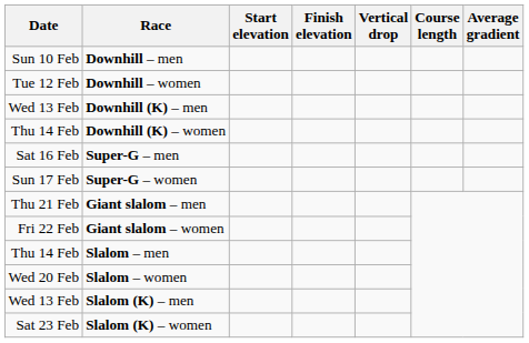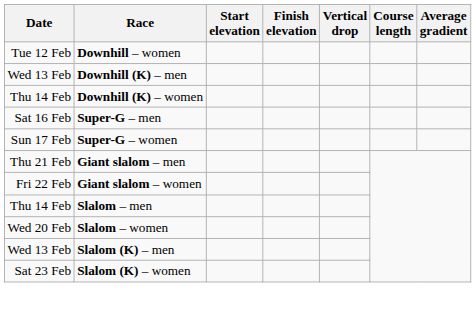 <table class="wikitable" style="text-align:right; font-size:95%;">
 <tr>
 <th>Date</th>
 <th>Race</th>
 <th>Start<br>elevation</th>
 <th>Finish<br>elevation</th>
 <th>Vertical<br>drop</th>
 <th>Course<br>length</th>
 <th>Average<br>gradient</th>
-</tr>
-<tr>
-<td>Sun 10 Feb</td>
-<td align=left><strong>Downhill</strong> – men</td>
-<td> </td>
-<td> </td>
-<td> </td>
-<td> </td>
-<td align=center></td>
 </tr>
 <tr>
 <td>Tue 12 Feb</td>
 <td align=left><strong>Downhill</strong> – women</td>
 <td></td>
 <td></td>
 <td></td>
 <td></td>
 <td align=center></td>
 </tr>
 <tr>
 <td>Wed 13 Feb</td>
 <td align=left><strong>Downhill (K)</strong> – men</td>
 <td></td>
 <td></td>
 <td></td>
 <td></td>
 <td align=center></td>
 </tr>
 <tr>
 <td>Thu 14 Feb</td>
 <td align=left><strong>Downhill (K)</strong> – women</td>
 <td></td>
 <td></td>
 <td></td>
 <td></td>
 <td align=center></td>
 </tr>
 <tr>
 <td>Sat 16 Feb</td>
 <td align=left><strong>Super-G</strong> – men</td>
 <td></td>
 <td></td>
 <td></td>
 <td></td>
 <td align=center></td>
 </tr>
 <tr>
 <td>Sun 17 Feb</td>
 <td align=left><strong>Super-G</strong> – women</td>
 <td></td>
 <td></td>
 <td></td>
 <td></td>
 <td align=center></td>
 </tr>
 <tr>
 <td>Thu 21 Feb</td>
 <td align=left><strong>Giant slalom</strong> – men</td>
 <td></td>
 <td></td>
 <td></td>
 <td rowspan=6 colspan=2></td>
 </tr>
 <tr>
 <td>Fri 22 Feb</td>
 <td align=left><strong>Giant slalom</strong> – women</td>
 <td></td>
 <td></td>
 <td></td>
 </tr>
 <tr>
 <td>Thu 14 Feb</td>
 <td align=left><strong>Slalom</strong> – men</td>
 <td></td>
 <td></td>
 <td>   </td>
 </tr>
 <tr>
 <td>Wed 20 Feb</td>
 <td align=left><strong>Slalom</strong> – women</td>
 <td></td>
 <td></td>
 <td>   </td>
 </tr>
 <tr>
 <td>Wed 13 Feb</td>
 <td align=left><strong>Slalom (K)</strong> – men</td>
 <td></td>
 <td></td>
 <td>   </td>
 </tr>
 <tr>
 <td>Sat 23 Feb</td>
 <td align=left><strong>Slalom (K)</strong> – women</td>
 <td></td>
 <td></td>
 <td>   </td>
 </tr>
 </table>
